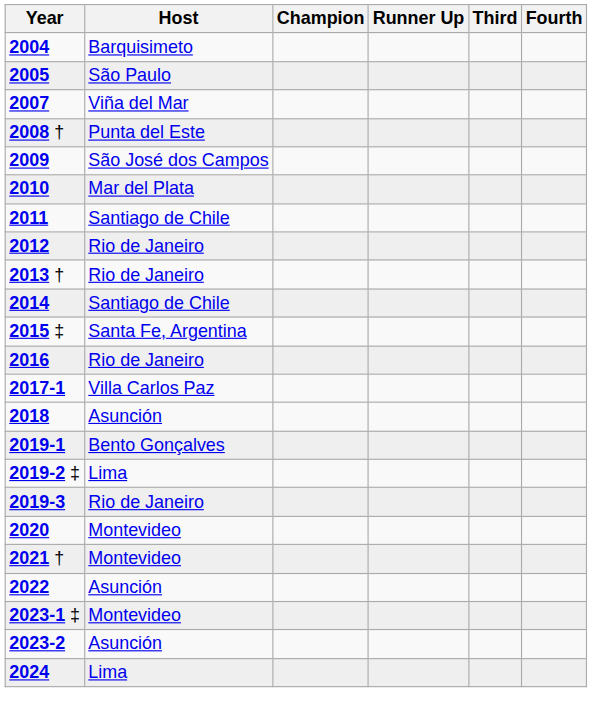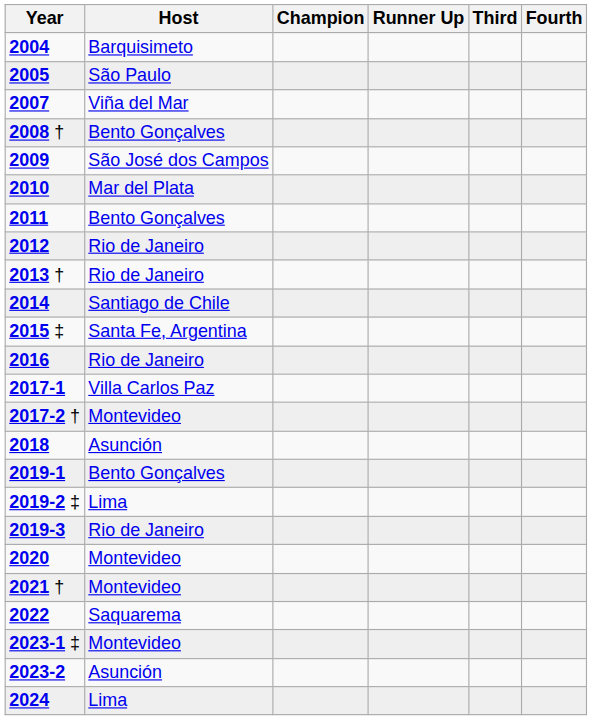 <table class="wikitable centre" style="text-align:left;border: none; margin: 0.5em auto;">
 <tr>
 <th>Year</th>
 <th>Host</th>
 <th>Champion</th>
 <th>Runner Up</th>
 <th>Third</th>
 <th>Fourth</th>
 </tr>
 <tr>
 <td><strong><a href='#'>2004</a></strong></td>
 <td> <a href='#'>Barquisimeto</a></td>
 <td><strong></strong></td>
 <td></td>
 <td></td>
 <td></td>
 </tr>
 <tr style="background:#EFEFEF">
 <td><strong><a href='#'>2005</a></strong></td>
 <td> <a href='#'>São Paulo</a></td>
 <td><strong></strong></td>
 <td></td>
 <td></td>
 <td></td>
 </tr>
 <tr>
 <td><strong><a href='#'>2007</a></strong></td>
 <td> <a href='#'>Viña del Mar</a></td>
 <td><strong></strong></td>
 <td></td>
 <td></td>
 <td></td>
 </tr>
 <tr style="background:#EFEFEF">
 <td><strong><a href='#'>2008</a></strong> †</td>
-<td> <a href='#'>Punta del Este</a></td>
+<td> <a href='#'>Bento Gonçalves</a></td>
 <td><strong></strong></td>
 <td></td>
 <td></td>
 <td></td>
 </tr>
 <tr>
 <td><strong><a href='#'>2009</a></strong></td>
 <td> <a href='#'>São José dos Campos</a></td>
 <td><strong></strong></td>
 <td></td>
 <td></td>
 <td></td>
 </tr>
 <tr style="background:#EFEFEF">
 <td><strong><a href='#'>2010</a></strong></td>
 <td> <a href='#'>Mar del Plata</a></td>
 <td><strong></strong></td>
 <td></td>
 <td></td>
 <td></td>
 </tr>
 <tr>
 <td><strong><a href='#'>2011</a></strong></td>
-<td> <a href='#'>Santiago de Chile</a></td>
+<td> <a href='#'>Bento Gonçalves</a></td>
 <td><strong></strong></td>
 <td></td>
 <td></td>
 <td></td>
 </tr>
 <tr style="background:#EFEFEF">
 <td><strong><a href='#'>2012</a></strong></td>
 <td> <a href='#'>Rio de Janeiro</a></td>
 <td><strong></strong></td>
 <td></td>
 <td></td>
 <td></td>
 </tr>
 <tr>
 <td><strong><a href='#'>2013</a></strong> †</td>
 <td> <a href='#'>Rio de Janeiro</a></td>
 <td><strong></strong></td>
 <td></td>
 <td></td>
 <td></td>
 </tr>
 <tr style="background:#EFEFEF">
 <td><strong><a href='#'>2014</a></strong></td>
 <td> <a href='#'>Santiago de Chile</a></td>
 <td><strong></strong></td>
 <td></td>
 <td></td>
 <td></td>
 </tr>
 <tr>
 <td><strong><a href='#'>2015</a></strong> ‡</td>
 <td> <a href='#'>Santa Fe, Argentina</a></td>
 <td><strong></strong></td>
 <td></td>
 <td></td>
 <td></td>
 </tr>
 <tr style="background:#EFEFEF">
 <td><strong><a href='#'>2016</a></strong></td>
 <td> <a href='#'>Rio de Janeiro</a></td>
 <td><strong></strong></td>
 <td></td>
 <td></td>
 <td></td>
 </tr>
 <tr>
 <td><strong><a href='#'>2017-1</a></strong></td>
 <td> <a href='#'>Villa Carlos Paz</a></td>
+<td><strong></strong></td>
+<td></td>
+<td></td>
+<td></td>
+</tr>
+<tr style="background:#EFEFEF">
+<td><strong><a href='#'>2017-2</a></strong> †</td>
+<td> <a href='#'>Montevideo</a></td>
 <td><strong></strong></td>
 <td></td>
 <td></td>
 <td></td>
 </tr>
 <tr>
 <td><strong><a href='#'>2018</a></strong></td>
 <td> <a href='#'>Asunción</a></td>
 <td><strong></strong></td>
 <td></td>
 <td></td>
 <td></td>
 </tr>
 <tr style="background:#EFEFEF">
 <td><strong><a href='#'>2019-1</a></strong></td>
 <td> <a href='#'>Bento Gonçalves</a></td>
 <td><strong></strong></td>
 <td></td>
 <td></td>
 <td></td>
 </tr>
 <tr>
 <td><strong><a href='#'>2019-2</a></strong> ‡</td>
 <td> <a href='#'>Lima</a></td>
 <td><strong></strong></td>
 <td></td>
 <td></td>
 <td></td>
 </tr>
 <tr style="background:#EFEFEF">
 <td><strong><a href='#'>2019-3</a></strong></td>
 <td> <a href='#'>Rio de Janeiro</a></td>
 <td><strong></strong></td>
 <td></td>
 <td></td>
 <td></td>
 </tr>
 <tr>
 <td><strong><a href='#'>2020</a></strong></td>
 <td> <a href='#'>Montevideo</a></td>
 <td><strong></strong></td>
 <td></td>
 <td></td>
 <td></td>
 </tr>
 <tr style="background:#EFEFEF">
 <td><strong><a href='#'>2021</a></strong> †</td>
 <td> <a href='#'>Montevideo</a></td>
 <td><strong></strong></td>
 <td></td>
 <td></td>
 <td></td>
 </tr>
 <tr>
 <td><strong><a href='#'>2022</a></strong></td>
-<td> <a href='#'>Asunción</a></td>
+<td> <a href='#'>Saquarema</a></td>
 <td><strong></strong></td>
 <td></td>
 <td></td>
 <td></td>
 </tr>
 <tr style="background:#EFEFEF">
 <td><a href='#'><strong>2023-1</strong></a> ‡</td>
 <td> <a href='#'>Montevideo</a></td>
 <td><strong></strong></td>
 <td></td>
 <td></td>
 <td></td>
 </tr>
 <tr>
 <td><a href='#'><strong>2023-2</strong></a></td>
 <td> <a href='#'>Asunción</a></td>
 <td><strong></strong></td>
 <td></td>
 <td></td>
 <td></td>
 </tr>
 <tr style="background:#EFEFEF">
 <td><a href='#'><strong>2024</strong></a></td>
 <td> <a href='#'>Lima</a></td>
 <td><strong></strong></td>
 <td></td>
 <td></td>
 <td></td>
 </tr>
 </table>
